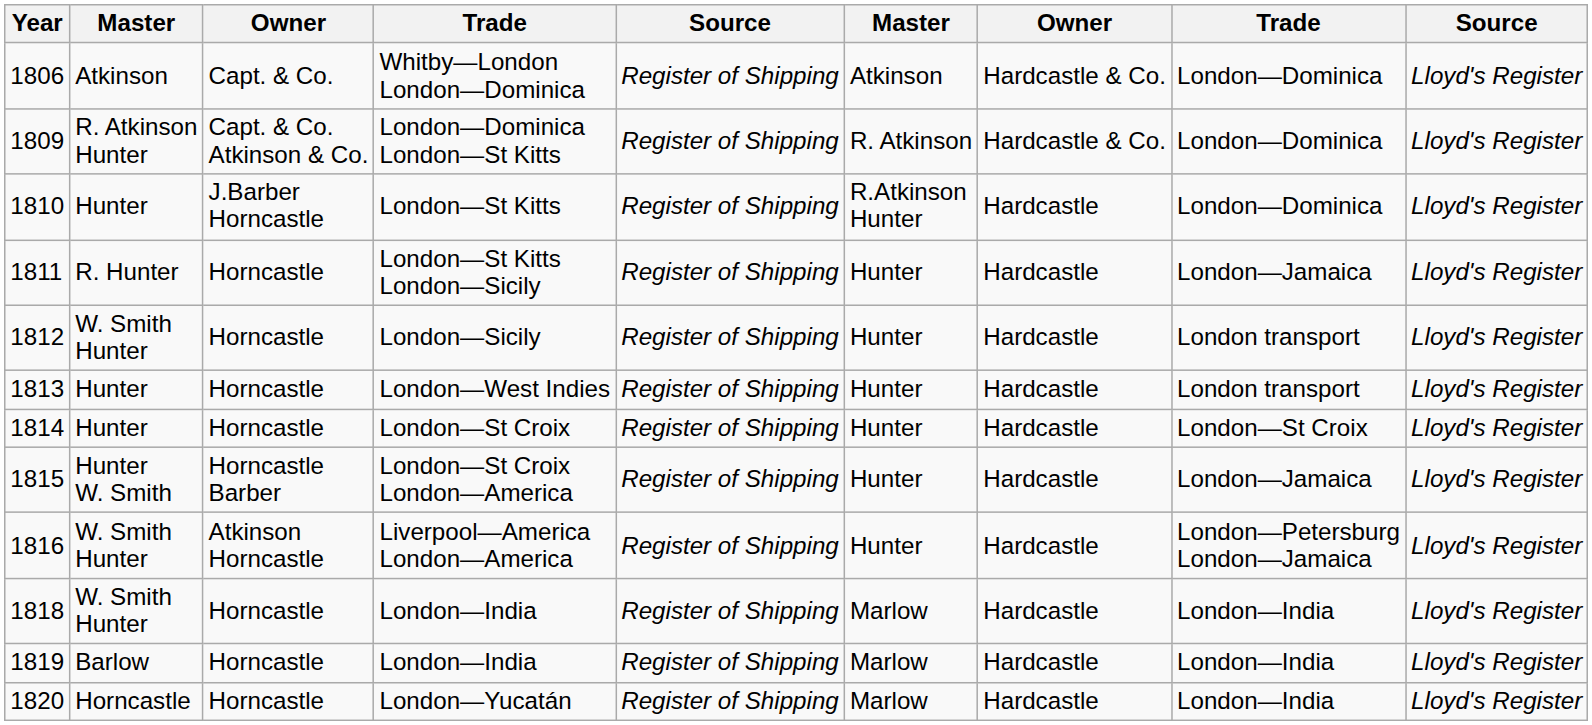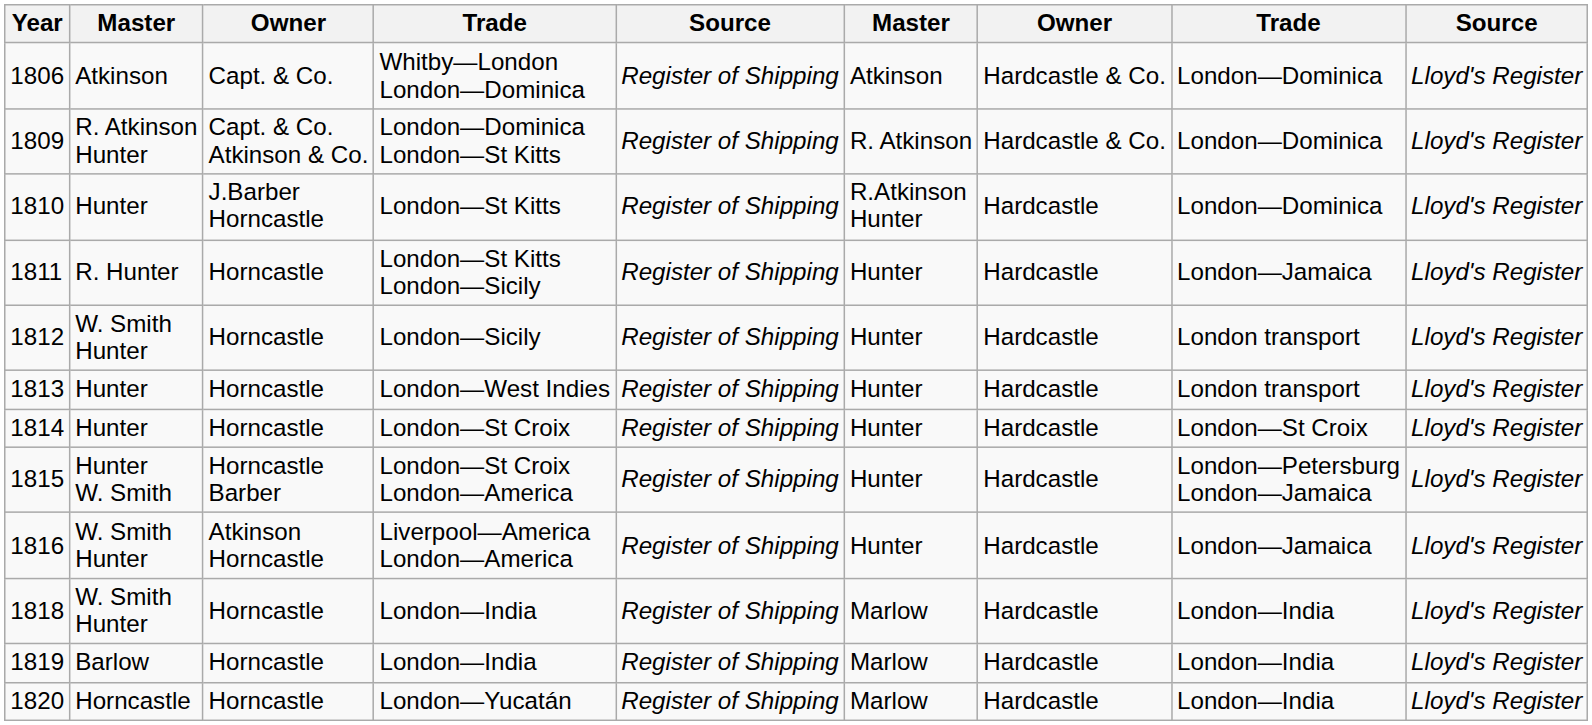 <table class="sortable wikitable">
 <tr>
 <th>Year</th>
 <th>Master</th>
 <th>Owner</th>
 <th>Trade</th>
 <th>Source</th>
 <th>Master</th>
 <th>Owner</th>
 <th>Trade</th>
 <th>Source</th>
 </tr>
 <tr>
 <td>1806</td>
 <td>Atkinson</td>
 <td>Capt. & Co.</td>
 <td>Whitby—London<br>London—Dominica</td>
 <td><em>Register of Shipping</em></td>
 <td>Atkinson</td>
 <td>Hardcastle & Co.</td>
 <td>London—Dominica</td>
 <td><em>Lloyd's Register</em></td>
 </tr>
 <tr>
 <td>1809</td>
 <td>R. Atkinson<br>Hunter</td>
 <td>Capt. & Co.<br>Atkinson & Co.</td>
 <td>London—Dominica<br>London—St Kitts</td>
 <td><em>Register of Shipping</em></td>
 <td>R. Atkinson</td>
 <td>Hardcastle & Co.</td>
 <td>London—Dominica</td>
 <td><em>Lloyd's Register</em></td>
 </tr>
 <tr>
 <td>1810</td>
 <td>Hunter</td>
 <td>J.Barber<br>Horncastle</td>
 <td>London—St Kitts</td>
 <td><em>Register of Shipping</em></td>
 <td>R.Atkinson<br>Hunter</td>
 <td>Hardcastle</td>
 <td>London—Dominica</td>
 <td><em>Lloyd's Register</em></td>
 </tr>
 <tr>
 <td>1811</td>
 <td>R. Hunter</td>
 <td>Horncastle</td>
 <td>London—St Kitts<br>London—Sicily</td>
 <td><em>Register of Shipping</em></td>
 <td>Hunter</td>
 <td>Hardcastle</td>
 <td>London—Jamaica</td>
 <td><em>Lloyd's Register</em></td>
 </tr>
 <tr>
 <td>1812</td>
 <td>W. Smith<br>Hunter</td>
 <td>Horncastle</td>
 <td>London—Sicily</td>
 <td><em>Register of Shipping</em></td>
 <td>Hunter</td>
 <td>Hardcastle</td>
 <td>London transport</td>
 <td><em>Lloyd's Register</em></td>
 </tr>
 <tr>
 <td>1813</td>
 <td>Hunter</td>
 <td>Horncastle</td>
 <td>London—West Indies</td>
 <td><em>Register of Shipping</em></td>
 <td>Hunter</td>
 <td>Hardcastle</td>
 <td>London transport</td>
 <td><em>Lloyd's Register</em></td>
 </tr>
 <tr>
 <td>1814</td>
 <td>Hunter</td>
 <td>Horncastle</td>
 <td>London—St Croix</td>
 <td><em>Register of Shipping</em></td>
 <td>Hunter</td>
 <td>Hardcastle</td>
 <td>London—St Croix</td>
 <td><em>Lloyd's Register</em></td>
 </tr>
 <tr>
 <td>1815</td>
 <td>Hunter<br>W. Smith</td>
 <td>Horncastle<br>Barber</td>
 <td>London—St Croix<br>London—America</td>
 <td><em>Register of Shipping</em></td>
 <td>Hunter</td>
 <td>Hardcastle</td>
-<td>London—Jamaica</td>
+<td>London—Petersburg<br>London—Jamaica</td>
 <td><em>Lloyd's Register</em></td>
 </tr>
 <tr>
 <td>1816</td>
 <td>W. Smith<br>Hunter</td>
 <td>Atkinson<br>Horncastle</td>
 <td>Liverpool—America<br>London—America</td>
 <td><em>Register of Shipping</em></td>
 <td>Hunter</td>
 <td>Hardcastle</td>
-<td>London—Petersburg<br>London—Jamaica</td>
+<td>London—Jamaica</td>
 <td><em>Lloyd's Register</em></td>
 </tr>
 <tr>
 <td>1818</td>
 <td>W. Smith<br>Hunter</td>
 <td>Horncastle</td>
 <td>London—India</td>
 <td><em>Register of Shipping</em></td>
 <td>Marlow</td>
 <td>Hardcastle</td>
 <td>London—India</td>
 <td><em>Lloyd's Register</em></td>
 </tr>
 <tr>
 <td>1819</td>
 <td>Barlow</td>
 <td>Horncastle</td>
 <td>London—India</td>
 <td><em>Register of Shipping</em></td>
 <td>Marlow</td>
 <td>Hardcastle</td>
 <td>London—India</td>
 <td><em>Lloyd's Register</em></td>
 </tr>
 <tr>
 <td>1820</td>
 <td>Horncastle</td>
 <td>Horncastle</td>
 <td>London—Yucatán</td>
 <td><em>Register of Shipping</em></td>
 <td>Marlow</td>
 <td>Hardcastle</td>
 <td>London—India</td>
 <td><em>Lloyd's Register</em></td>
 </tr>
 <tr>
 </tr>
 </table>
